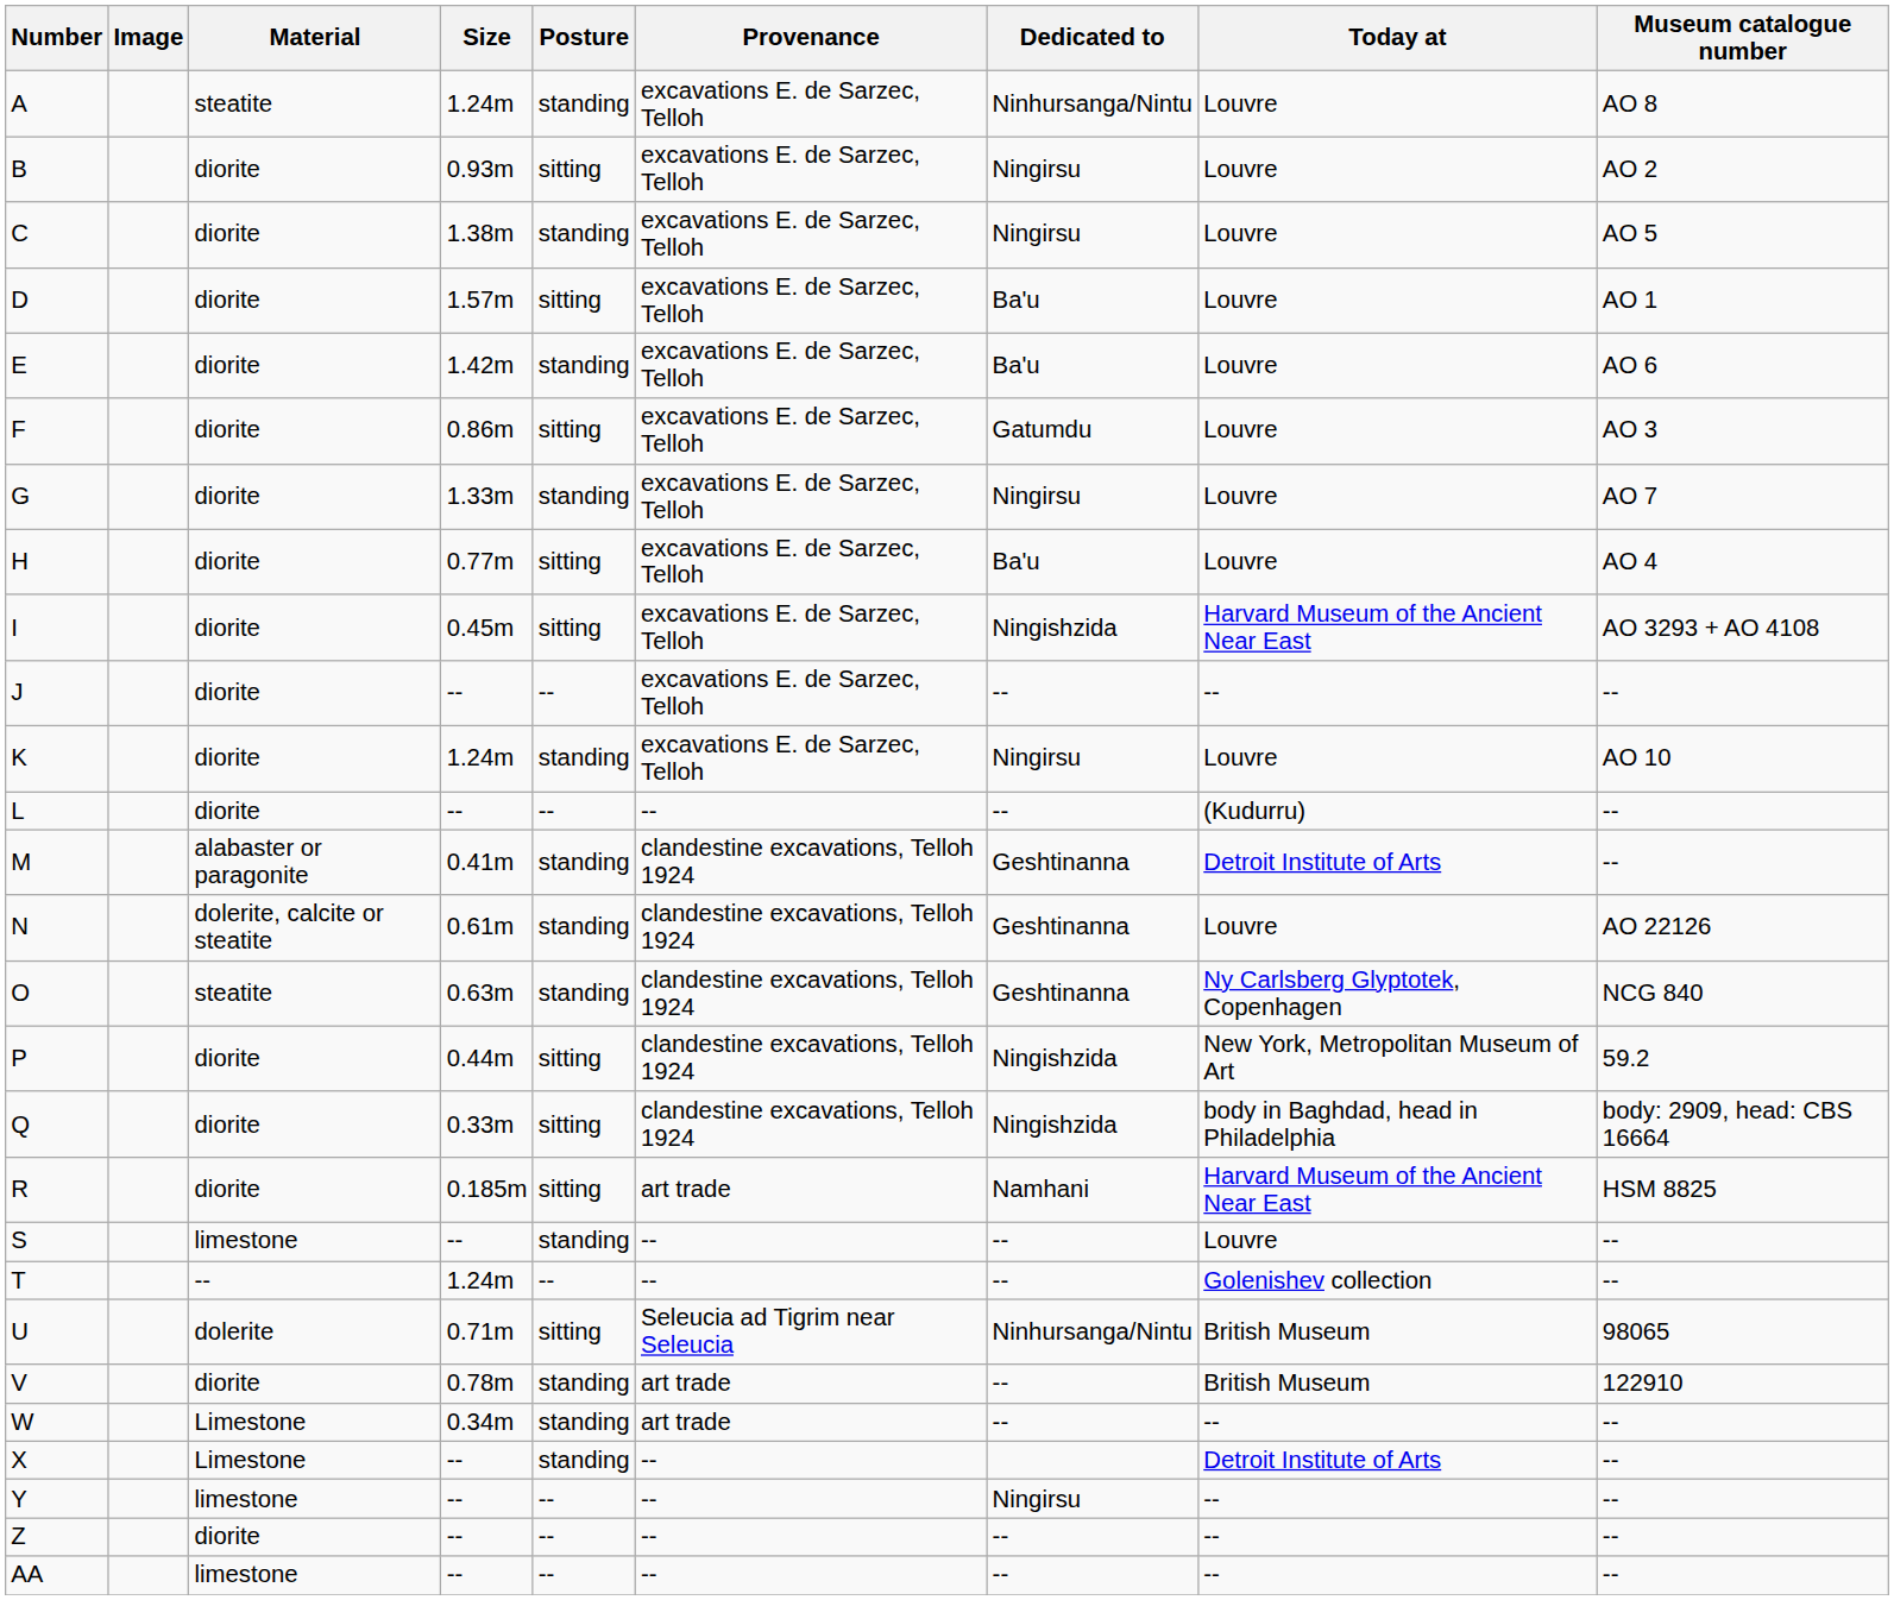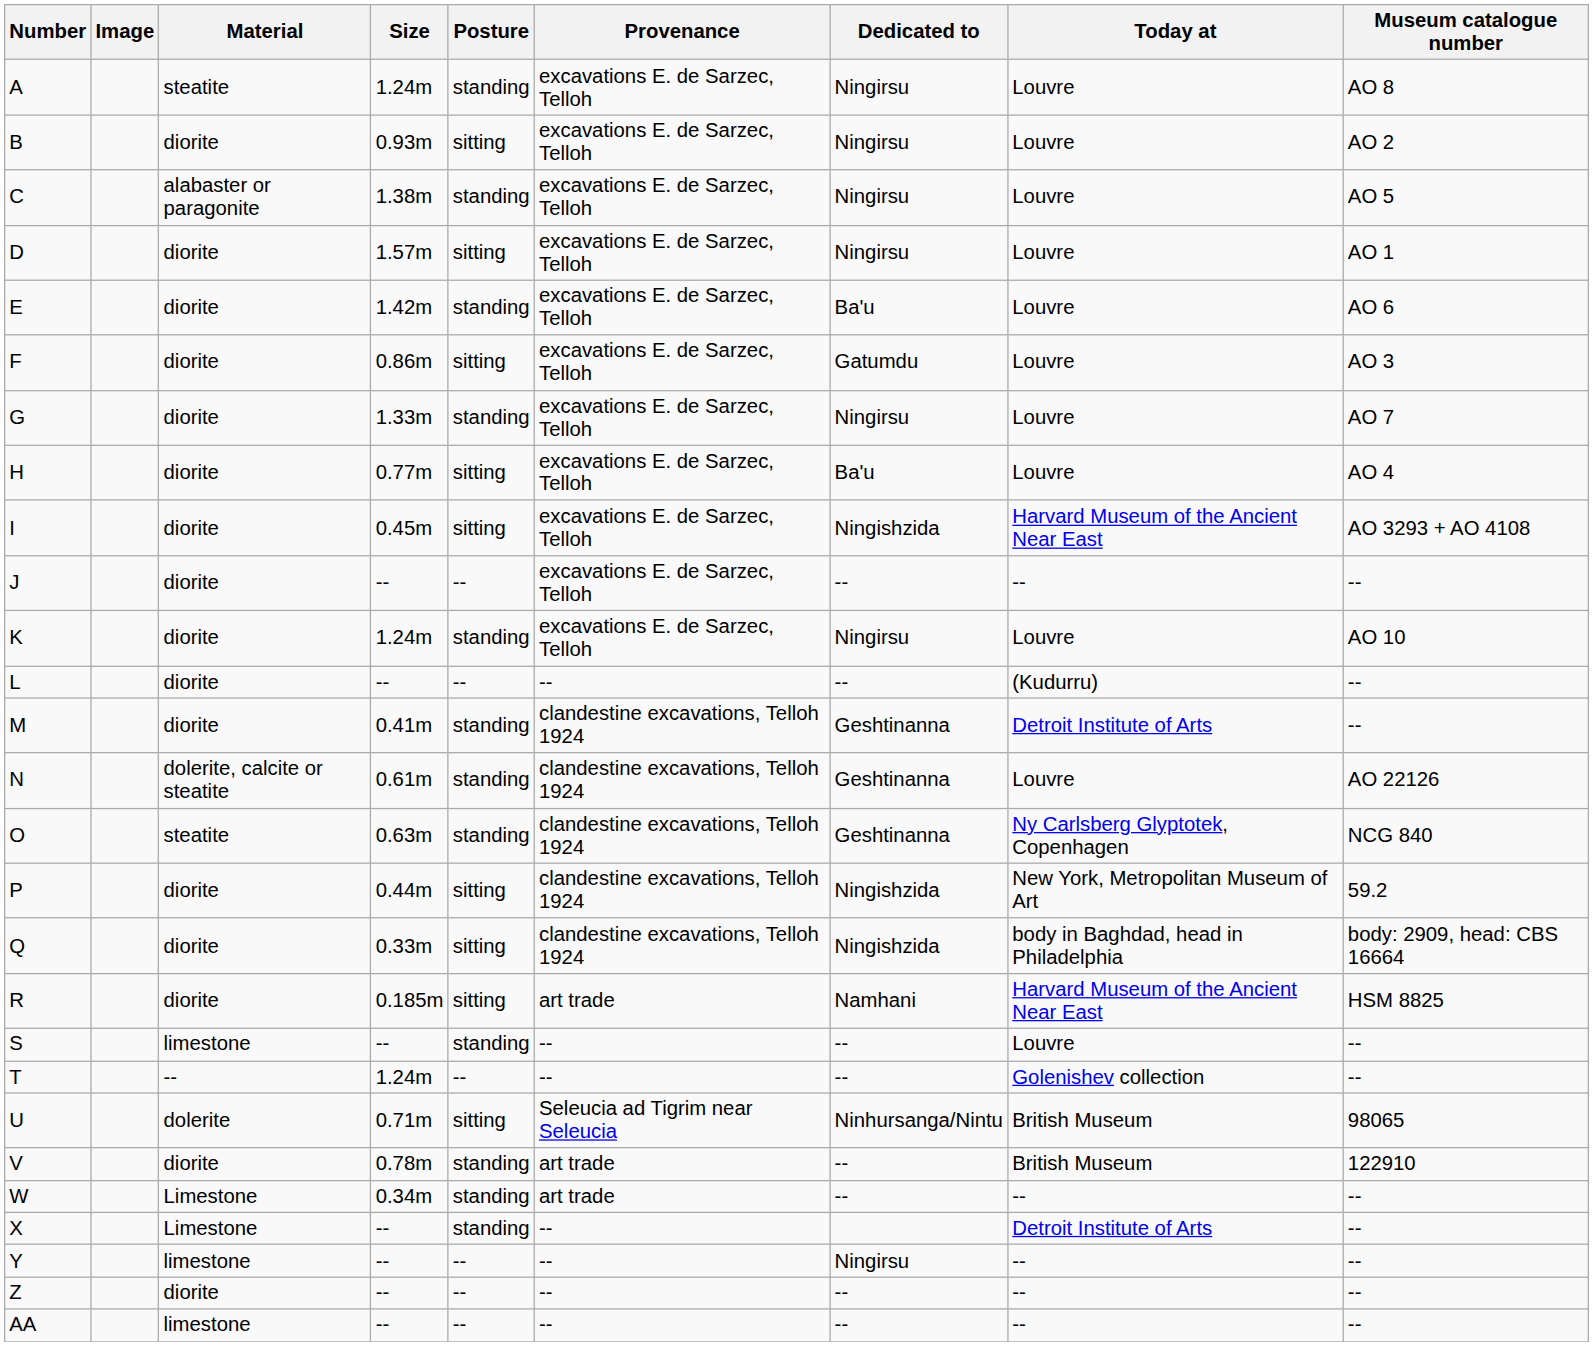 <table class="wikitable">
 <tr>
 <th>Number</th>
 <th>Image</th>
 <th>Material</th>
 <th>Size</th>
 <th>Posture</th>
 <th>Provenance</th>
 <th>Dedicated to</th>
 <th>Today at</th>
 <th>Museum catalogue number</th>
 </tr>
 <tr>
 <td>A</td>
 <td></td>
 <td>steatite</td>
 <td>1.24m</td>
 <td>standing</td>
 <td>excavations E. de Sarzec, Telloh</td>
-<td>Ninhursanga/Nintu</td>
+<td>Ningirsu</td>
 <td>Louvre</td>
 <td>AO 8</td>
 </tr>
 <tr>
 <td>B</td>
 <td></td>
 <td>diorite</td>
 <td>0.93m</td>
 <td>sitting</td>
 <td>excavations E. de Sarzec, Telloh</td>
 <td>Ningirsu</td>
 <td>Louvre</td>
 <td>AO 2</td>
 </tr>
 <tr>
 <td>C</td>
 <td></td>
-<td>diorite</td>
+<td>alabaster or paragonite</td>
 <td>1.38m</td>
 <td>standing</td>
 <td>excavations E. de Sarzec, Telloh</td>
 <td>Ningirsu</td>
 <td>Louvre</td>
 <td>AO 5</td>
 </tr>
 <tr>
 <td>D</td>
 <td></td>
 <td>diorite</td>
 <td>1.57m</td>
 <td>sitting</td>
 <td>excavations E. de Sarzec, Telloh</td>
-<td>Ba'u</td>
+<td>Ningirsu</td>
 <td>Louvre</td>
 <td>AO 1</td>
 </tr>
 <tr>
 <td>E</td>
 <td></td>
 <td>diorite</td>
 <td>1.42m</td>
 <td>standing</td>
 <td>excavations E. de Sarzec, Telloh</td>
 <td>Ba'u</td>
 <td>Louvre</td>
 <td>AO 6</td>
 </tr>
 <tr>
 <td>F</td>
 <td></td>
 <td>diorite</td>
 <td>0.86m</td>
 <td>sitting</td>
 <td>excavations E. de Sarzec, Telloh</td>
 <td>Gatumdu</td>
 <td>Louvre</td>
 <td>AO 3</td>
 </tr>
 <tr>
 <td>G</td>
 <td></td>
 <td>diorite</td>
 <td>1.33m</td>
 <td>standing</td>
 <td>excavations E. de Sarzec, Telloh</td>
 <td>Ningirsu</td>
 <td>Louvre</td>
 <td>AO 7</td>
 </tr>
 <tr>
 <td>H</td>
 <td></td>
 <td>diorite</td>
 <td>0.77m</td>
 <td>sitting</td>
 <td>excavations E. de Sarzec, Telloh</td>
 <td>Ba'u</td>
 <td>Louvre</td>
 <td>AO 4</td>
 </tr>
 <tr>
 <td>I</td>
 <td></td>
 <td>diorite</td>
 <td>0.45m</td>
 <td>sitting</td>
 <td>excavations E. de Sarzec, Telloh</td>
 <td>Ningishzida</td>
 <td><a href='#'>Harvard Museum of the Ancient Near East</a></td>
 <td>AO 3293 + AO 4108</td>
 </tr>
 <tr>
 <td>J</td>
 <td></td>
 <td>diorite</td>
 <td>--</td>
 <td>--</td>
 <td>excavations E. de Sarzec, Telloh</td>
 <td>--</td>
 <td>--</td>
 <td>--</td>
 </tr>
 <tr>
 <td>K</td>
 <td></td>
 <td>diorite</td>
 <td>1.24m</td>
 <td>standing</td>
 <td>excavations E. de Sarzec, Telloh</td>
 <td>Ningirsu</td>
 <td>Louvre</td>
 <td>AO 10</td>
 </tr>
 <tr>
 <td>L</td>
 <td></td>
 <td>diorite</td>
 <td>--</td>
 <td>--</td>
 <td>--</td>
 <td>--</td>
 <td>(Kudurru)</td>
 <td>--</td>
 </tr>
 <tr>
 <td>M</td>
 <td></td>
-<td>alabaster or paragonite</td>
+<td>diorite</td>
 <td>0.41m</td>
 <td>standing</td>
 <td>clandestine excavations, Telloh 1924</td>
 <td>Geshtinanna</td>
 <td><a href='#'>Detroit Institute of Arts</a></td>
 <td>--</td>
 </tr>
 <tr>
 <td>N</td>
 <td></td>
 <td>dolerite, calcite or steatite</td>
 <td>0.61m</td>
 <td>standing</td>
 <td>clandestine excavations, Telloh 1924</td>
 <td>Geshtinanna</td>
 <td>Louvre</td>
 <td>AO 22126</td>
 </tr>
 <tr>
 <td>O</td>
 <td></td>
 <td>steatite</td>
 <td>0.63m</td>
 <td>standing</td>
 <td>clandestine excavations, Telloh 1924</td>
 <td>Geshtinanna</td>
 <td><a href='#'>Ny Carlsberg Glyptotek</a>, Copenhagen</td>
 <td>NCG 840</td>
 </tr>
 <tr>
 <td>P</td>
 <td></td>
 <td>diorite</td>
 <td>0.44m</td>
 <td>sitting</td>
 <td>clandestine excavations, Telloh 1924</td>
 <td>Ningishzida</td>
 <td>New York, Metropolitan Museum of Art</td>
 <td>59.2</td>
 </tr>
 <tr>
 <td>Q</td>
 <td></td>
 <td>diorite</td>
 <td>0.33m</td>
 <td>sitting</td>
 <td>clandestine excavations, Telloh 1924</td>
 <td>Ningishzida</td>
 <td>body in Baghdad, head in Philadelphia</td>
 <td>body: 2909, head: CBS 16664</td>
 </tr>
 <tr>
 <td>R</td>
 <td></td>
 <td>diorite</td>
 <td>0.185m</td>
 <td>sitting</td>
 <td>art trade</td>
 <td>Namhani</td>
 <td><a href='#'>Harvard Museum of the Ancient Near East</a></td>
 <td>HSM 8825</td>
 </tr>
 <tr>
 <td>S</td>
 <td></td>
 <td>limestone</td>
 <td>--</td>
 <td>standing</td>
 <td>--</td>
 <td>--</td>
 <td>Louvre</td>
 <td>--</td>
 </tr>
 <tr>
 <td>T</td>
 <td></td>
 <td>--</td>
 <td>1.24m</td>
 <td>--</td>
 <td>--</td>
 <td>--</td>
 <td><a href='#'>Golenishev</a> collection</td>
 <td>--</td>
 </tr>
 <tr>
 <td>U</td>
 <td></td>
 <td>dolerite</td>
 <td>0.71m</td>
 <td>sitting</td>
 <td>Seleucia ad Tigrim near <a href='#'>Seleucia</a></td>
 <td>Ninhursanga/Nintu</td>
 <td>British Museum</td>
 <td>98065</td>
 </tr>
 <tr>
 <td>V</td>
 <td></td>
 <td>diorite</td>
 <td>0.78m</td>
 <td>standing</td>
 <td>art trade</td>
 <td>--</td>
 <td>British Museum</td>
 <td>122910</td>
 </tr>
 <tr>
 <td>W</td>
 <td></td>
 <td>Limestone</td>
 <td>0.34m</td>
 <td>standing</td>
 <td>art trade</td>
 <td>--</td>
 <td>--</td>
 <td>--</td>
 </tr>
 <tr>
 <td>X</td>
 <td></td>
 <td>Limestone</td>
 <td>--</td>
 <td>standing</td>
 <td>--</td>
 <td></td>
 <td><a href='#'>Detroit Institute of Arts</a></td>
 <td>--</td>
 </tr>
 <tr>
 <td>Y</td>
 <td></td>
 <td>limestone</td>
 <td>--</td>
 <td>--</td>
 <td>--</td>
 <td>Ningirsu</td>
 <td>--</td>
 <td>--</td>
 </tr>
 <tr>
 <td>Z</td>
 <td></td>
 <td>diorite</td>
 <td>--</td>
 <td>--</td>
 <td>--</td>
 <td>--</td>
 <td>--</td>
 <td>--</td>
 </tr>
 <tr>
 <td>AA</td>
 <td></td>
 <td>limestone</td>
 <td>--</td>
 <td>--</td>
 <td>--</td>
 <td>--</td>
 <td>--</td>
 <td>--</td>
 </tr>
 </table>
